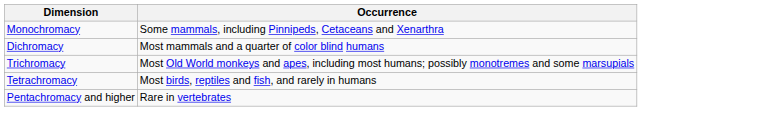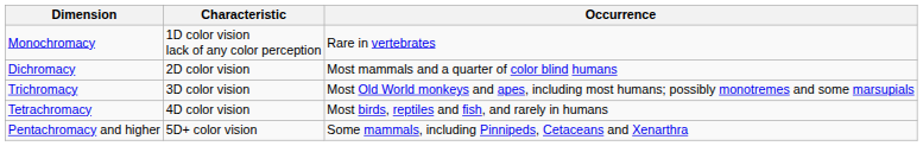 <table class="wikitable nowrap">
 <tr>
 <th>Dimension</th>
+<th>Characteristic</th>
 <th>Occurrence</th>
 </tr>
 <tr>
 <td><a href='#'>Monochromacy</a></td>
-<td>Some <a href='#'>mammals</a>, including <a href='#'>Pinnipeds</a>, <a href='#'>Cetaceans</a> and <a href='#'>Xenarthra</a></td>
+<td>1D color vision<br> lack of any color perception</td>
+<td>Rare in <a href='#'>vertebrates</a></td>
 </tr>
 <tr>
 <td><a href='#'>Dichromacy</a></td>
+<td>2D color vision</td>
 <td>Most mammals and a quarter of <a href='#'>color blind</a> <a href='#'>humans</a></td>
 </tr>
 <tr>
 <td><a href='#'>Trichromacy</a></td>
+<td>3D color vision</td>
 <td>Most <a href='#'>Old World monkeys</a> and <a href='#'>apes</a>, including most humans; possibly <a href='#'>monotremes</a> and some <a href='#'>marsupials</a></td>
 </tr>
 <tr>
 <td><a href='#'>Tetrachromacy</a></td>
+<td>4D color vision</td>
 <td>Most <a href='#'>birds</a>, <a href='#'>reptiles</a> and <a href='#'>fish</a>, and rarely in humans</td>
 </tr>
 <tr>
 <td><a href='#'>Pentachromacy</a> and higher</td>
-<td>Rare in <a href='#'>vertebrates</a></td>
+<td>5D+ color vision</td>
+<td>Some <a href='#'>mammals</a>, including <a href='#'>Pinnipeds</a>, <a href='#'>Cetaceans</a> and <a href='#'>Xenarthra</a></td>
 </tr>
 </table>
